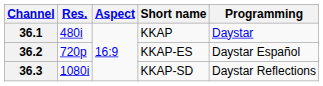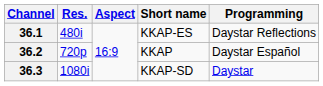 <table class="wikitable">
 <tr>
 <th><a href='#'>Channel</a></th>
 <th><a href='#'>Res.</a></th>
 <th><a href='#'>Aspect</a></th>
 <th>Short name</th>
 <th>Programming</th>
 </tr>
 <tr>
 <th scope = "row">36.1</th>
 <td><a href='#'>480i</a></td>
 <td rowspan=3><a href='#'>16:9</a></td>
-<td>KKAP</td>
-<td><a href='#'>Daystar</a></td>
+<td>KKAP-ES</td>
+<td>Daystar Reflections</td>
 </tr>
 <tr>
 <th scope = "row">36.2</th>
 <td><a href='#'>720p</a></td>
-<td>KKAP-ES</td>
+<td>KKAP</td>
 <td>Daystar Español</td>
 </tr>
 <tr>
 <th scope = "row">36.3</th>
 <td><a href='#'>1080i</a></td>
 <td>KKAP-SD</td>
-<td>Daystar Reflections</td>
+<td><a href='#'>Daystar</a></td>
 </tr>
 </table>
